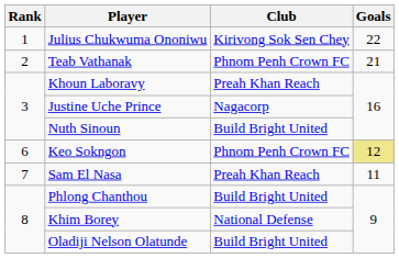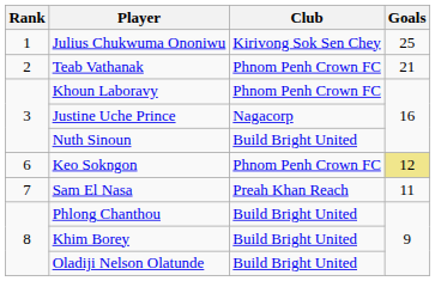 <table class="wikitable" style="text-align:center">
 <tr>
 <th>Rank</th>
 <th>Player</th>
 <th>Club</th>
 <th>Goals</th>
 </tr>
 <tr>
 <td rowspan="1">1</td>
 <td align="left"> <a href='#'>Julius Chukwuma Ononiwu</a></td>
 <td align="left"><a href='#'>Kirivong Sok Sen Chey</a></td>
-<td rowspan="1">22</td>
+<td rowspan="1">25</td>
 </tr>
 <tr>
 <td rowspan="1">2</td>
 <td align="left"> <a href='#'>Teab Vathanak</a></td>
 <td align="left"><a href='#'>Phnom Penh Crown FC</a></td>
 <td rowspan="1">21</td>
 </tr>
 <tr>
 <td rowspan="3">3</td>
 <td align="left"> <a href='#'>Khoun Laboravy</a></td>
-<td align="left"><a href='#'>Preah Khan Reach</a></td>
+<td align="left"><a href='#'>Phnom Penh Crown FC</a></td>
 <td rowspan="3">16</td>
 </tr>
 <tr>
 <td align="left"> <a href='#'>Justine Uche Prince</a></td>
 <td align="left"><a href='#'>Nagacorp</a></td>
 </tr>
 <tr>
 <td align="left"> <a href='#'>Nuth Sinoun</a></td>
 <td align="left"><a href='#'>Build Bright United</a></td>
 </tr>
 <tr>
 <td rowspan="1">6</td>
 <td align="left"> <a href='#'>Keo Sokngon</a></td>
 <td align="left"><a href='#'>Phnom Penh Crown FC</a></td>
 <td rowspan="1" style="background: khaki;">12</td>
 </tr>
 <tr>
 <td rowspan="1">7</td>
 <td align="left"> <a href='#'>Sam El Nasa</a></td>
 <td align="left"><a href='#'>Preah Khan Reach</a></td>
 <td rowspan="1">11</td>
 </tr>
 <tr>
 <td rowspan="3">8</td>
 <td align="left"> <a href='#'>Phlong Chanthou</a></td>
 <td align="left"><a href='#'>Build Bright United</a></td>
 <td rowspan="3">9</td>
 </tr>
 <tr>
 <td align="left"> <a href='#'>Khim Borey</a></td>
-<td align="left"><a href='#'>National Defense</a></td>
+<td align="left"><a href='#'>Build Bright United</a></td>
 </tr>
 <tr>
 <td align="left"> <a href='#'>Oladiji Nelson Olatunde</a></td>
 <td align="left"><a href='#'>Build Bright United</a></td>
 </tr>
 </table>
